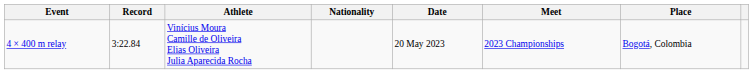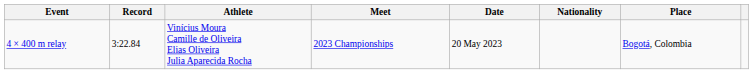 <table class="wikitable" style="font-size:95%; width: 95%;">
 <tr>
 <th>Event</th>
 <th>Record</th>
 <th>Athlete</th>
+<th>Meet</th>
+<th>Date</th>
 <th>Nationality</th>
-<th>Date</th>
-<th>Meet</th>
 <th>Place</th>
 <th></th>
 </tr>
 <tr>
 <td><a href='#'>4 × 400 m relay</a></td>
 <td>3:22.84 </td>
 <td><a href='#'>Vinícius Moura</a><br><a href='#'>Camille de Oliveira</a><br><a href='#'>Elias Oliveira</a><br><a href='#'>Julia Aparecida Rocha</a></td>
+<td><a href='#'>2023 Championships</a></td>
+<td>20 May 2023</td>
 <td></td>
-<td>20 May 2023</td>
-<td><a href='#'>2023 Championships</a></td>
 <td><a href='#'>Bogotá</a>, Colombia</td>
 <td></td>
 </tr>
 </table>
